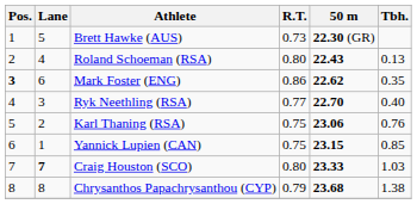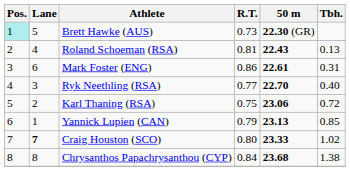 <table class="wikitable">
 <tr>
 <th>Pos.</th>
 <th>Lane</th>
 <th>Athlete</th>
 <th>R.T.</th>
 <th>50 m</th>
 <th>Tbh.</th>
 </tr>
 <tr>
-<td>1</td>
+<td style="background: paleturquoise;">1</td>
 <td>5</td>
 <td> <a href='#'>Brett Hawke</a> (<a href='#'>AUS</a>)</td>
 <td>0.73</td>
 <td><strong>22.30</strong> (GR)</td>
 <td> </td>
 </tr>
 <tr>
 <td>2</td>
 <td>4</td>
 <td> <a href='#'>Roland Schoeman</a> (<a href='#'>RSA</a>)</td>
-<td>0.80</td>
+<td>0.81</td>
 <td><strong>22.43</strong></td>
 <td>0.13</td>
 </tr>
 <tr>
-<td><strong>3</strong></td>
+<td>3</td>
 <td>6</td>
 <td> <a href='#'>Mark Foster</a> (<a href='#'>ENG</a>)</td>
 <td>0.86</td>
-<td><strong>22.62</strong></td>
-<td>0.35</td>
+<td><strong>22.61</strong></td>
+<td>0.31</td>
 </tr>
 <tr>
 <td>4</td>
 <td>3</td>
 <td> <a href='#'>Ryk Neethling</a> (<a href='#'>RSA</a>)</td>
 <td>0.77</td>
 <td><strong>22.70</strong></td>
 <td>0.40</td>
 </tr>
 <tr>
 <td>5</td>
 <td>2</td>
 <td> <a href='#'>Karl Thaning</a> (<a href='#'>RSA</a>)</td>
 <td>0.75</td>
 <td><strong>23.06</strong></td>
-<td>0.76</td>
+<td>0.72</td>
 </tr>
 <tr>
 <td>6</td>
 <td>1</td>
 <td> <a href='#'>Yannick Lupien</a> (<a href='#'>CAN</a>)</td>
-<td>0.75</td>
-<td><strong>23.15</strong></td>
+<td>0.79</td>
+<td><strong>23.13</strong></td>
 <td>0.85</td>
 </tr>
 <tr>
 <td>7</td>
 <td><strong>7</strong></td>
 <td> <a href='#'>Craig Houston</a> (<a href='#'>SCO</a>)</td>
 <td>0.80</td>
 <td><strong>23.33</strong></td>
-<td>1.03</td>
+<td>1.02</td>
 </tr>
 <tr>
 <td>8</td>
 <td>8</td>
 <td> <a href='#'>Chrysanthos Papachrysanthou</a> (<a href='#'>CYP</a>)</td>
-<td>0.79</td>
+<td>0.84</td>
 <td><strong>23.68</strong></td>
 <td>1.38</td>
 </tr>
 <tr>
 </tr>
 </table>
